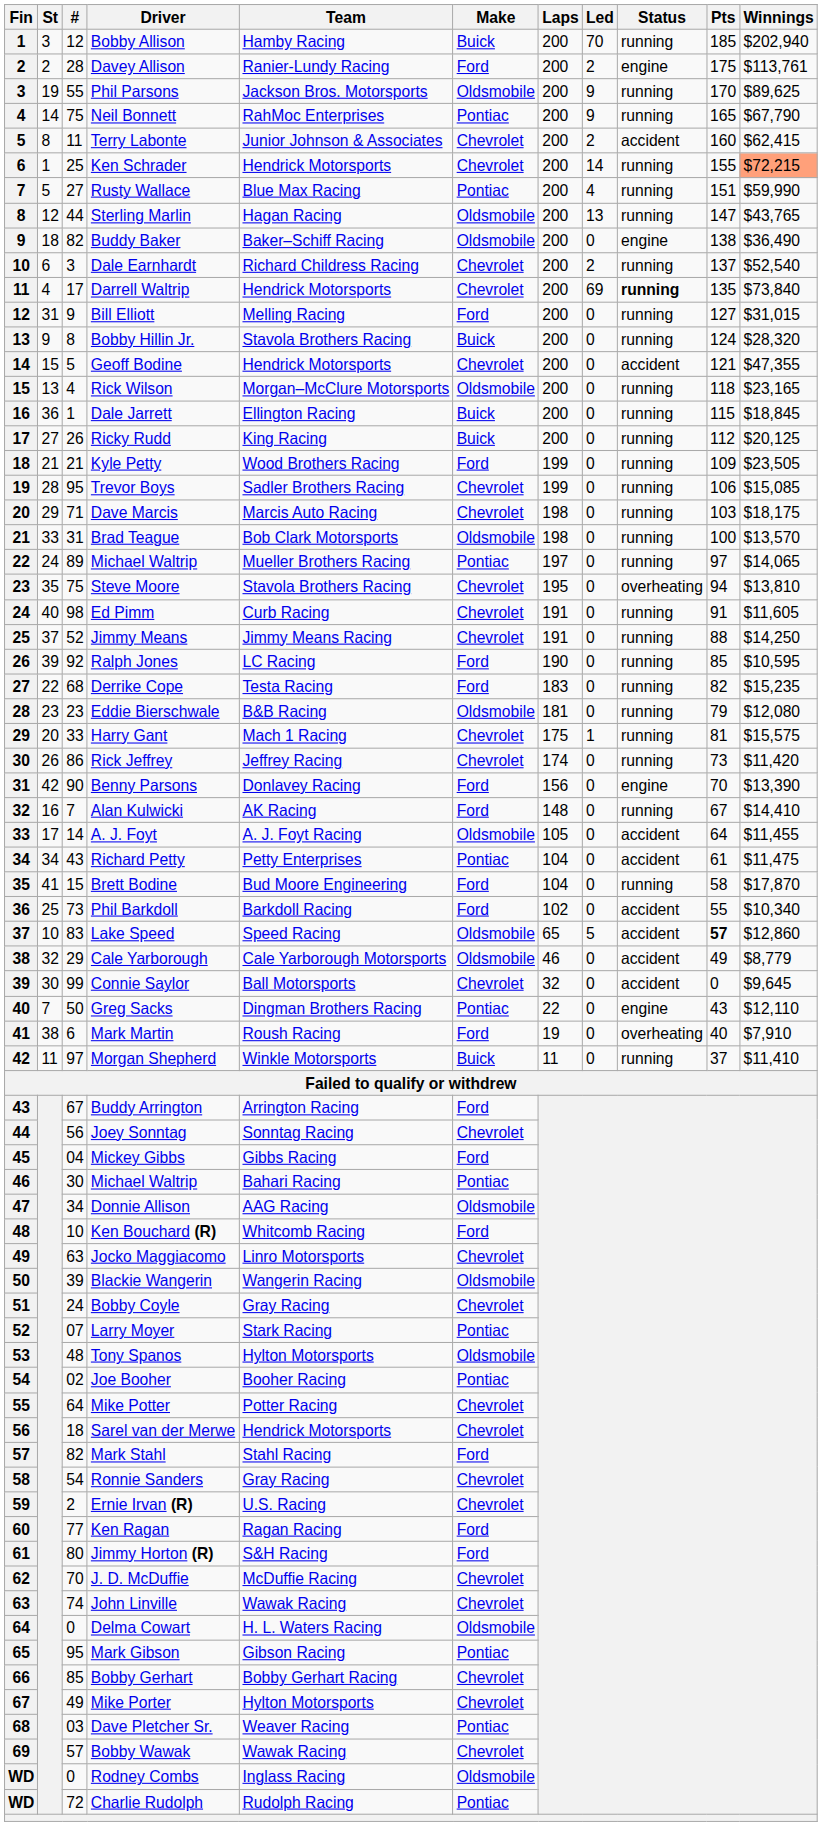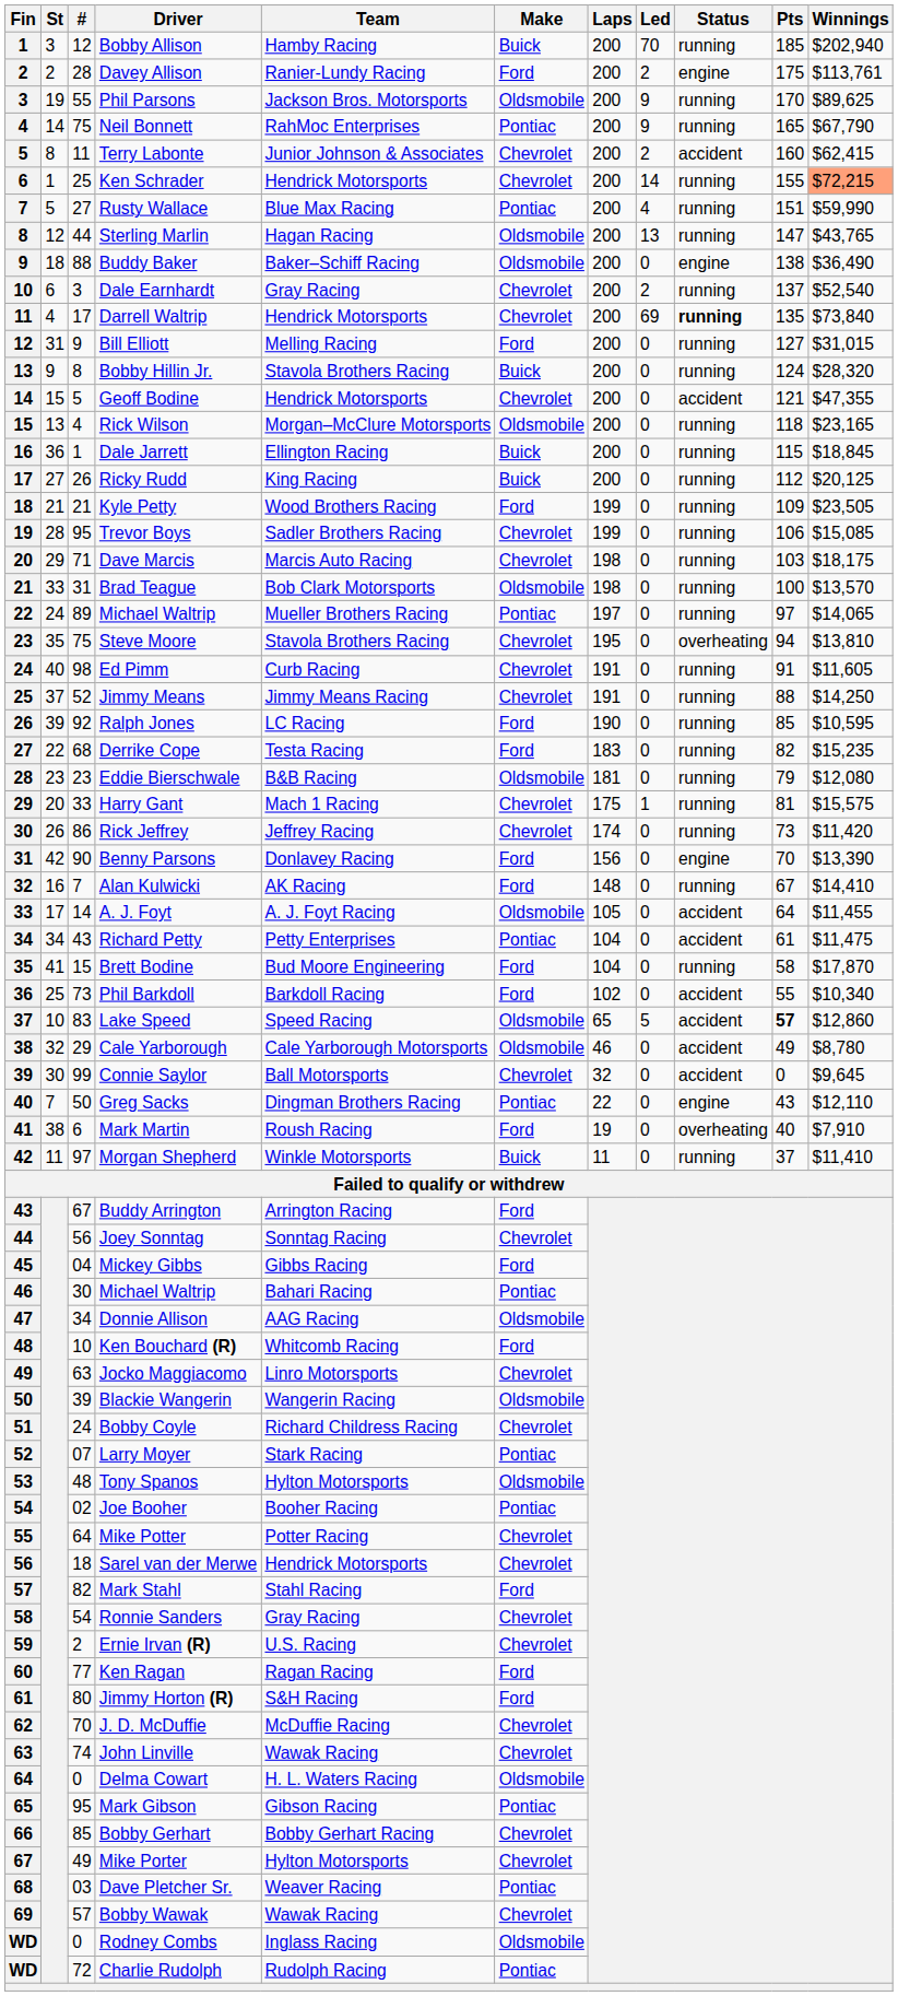 <table class="wikitable" style="font-size:95%">
 <tr>
 <th>Fin</th>
 <th>St</th>
 <th>#</th>
 <th>Driver</th>
 <th>Team</th>
 <th>Make</th>
 <th>Laps</th>
 <th>Led</th>
 <th>Status</th>
 <th>Pts</th>
 <th>Winnings</th>
 </tr>
 <tr>
 <th>1</th>
 <td>3</td>
 <td>12</td>
 <td><a href='#'>Bobby Allison</a></td>
 <td><a href='#'>Hamby Racing</a></td>
 <td><a href='#'>Buick</a></td>
 <td>200</td>
 <td>70</td>
 <td>running</td>
 <td>185</td>
 <td>$202,940</td>
 </tr>
 <tr>
 <th>2</th>
 <td>2</td>
 <td>28</td>
 <td><a href='#'>Davey Allison</a></td>
 <td><a href='#'>Ranier-Lundy Racing</a></td>
 <td><a href='#'>Ford</a></td>
 <td>200</td>
 <td>2</td>
 <td>engine</td>
 <td>175</td>
 <td>$113,761</td>
 </tr>
 <tr>
 <th>3</th>
 <td>19</td>
 <td>55</td>
 <td><a href='#'>Phil Parsons</a></td>
 <td><a href='#'>Jackson Bros. Motorsports</a></td>
 <td><a href='#'>Oldsmobile</a></td>
 <td>200</td>
 <td>9</td>
 <td>running</td>
 <td>170</td>
 <td>$89,625</td>
 </tr>
 <tr>
 <th>4</th>
 <td>14</td>
 <td>75</td>
 <td><a href='#'>Neil Bonnett</a></td>
 <td><a href='#'>RahMoc Enterprises</a></td>
 <td><a href='#'>Pontiac</a></td>
 <td>200</td>
 <td>9</td>
 <td>running</td>
 <td>165</td>
 <td>$67,790</td>
 </tr>
 <tr>
 <th>5</th>
 <td>8</td>
 <td>11</td>
 <td><a href='#'>Terry Labonte</a></td>
 <td><a href='#'>Junior Johnson & Associates</a></td>
 <td><a href='#'>Chevrolet</a></td>
 <td>200</td>
 <td>2</td>
 <td>accident</td>
 <td>160</td>
 <td>$62,415</td>
 </tr>
 <tr>
 <th>6</th>
 <td>1</td>
 <td>25</td>
 <td><a href='#'>Ken Schrader</a></td>
 <td><a href='#'>Hendrick Motorsports</a></td>
 <td><a href='#'>Chevrolet</a></td>
 <td>200</td>
 <td>14</td>
 <td>running</td>
 <td>155</td>
 <td style="background: lightsalmon;">$72,215</td>
 </tr>
 <tr>
 <th>7</th>
 <td>5</td>
 <td>27</td>
 <td><a href='#'>Rusty Wallace</a></td>
 <td><a href='#'>Blue Max Racing</a></td>
 <td><a href='#'>Pontiac</a></td>
 <td>200</td>
 <td>4</td>
 <td>running</td>
 <td>151</td>
 <td>$59,990</td>
 </tr>
 <tr>
 <th>8</th>
 <td>12</td>
 <td>44</td>
 <td><a href='#'>Sterling Marlin</a></td>
 <td><a href='#'>Hagan Racing</a></td>
 <td><a href='#'>Oldsmobile</a></td>
 <td>200</td>
 <td>13</td>
 <td>running</td>
 <td>147</td>
 <td>$43,765</td>
 </tr>
 <tr>
 <th>9</th>
 <td>18</td>
-<td>82</td>
+<td>88</td>
 <td><a href='#'>Buddy Baker</a></td>
 <td><a href='#'>Baker–Schiff Racing</a></td>
 <td><a href='#'>Oldsmobile</a></td>
 <td>200</td>
 <td>0</td>
 <td>engine</td>
 <td>138</td>
 <td>$36,490</td>
 </tr>
 <tr>
 <th>10</th>
 <td>6</td>
 <td>3</td>
 <td><a href='#'>Dale Earnhardt</a></td>
-<td><a href='#'>Richard Childress Racing</a></td>
+<td><a href='#'>Gray Racing</a></td>
 <td><a href='#'>Chevrolet</a></td>
 <td>200</td>
 <td>2</td>
 <td>running</td>
 <td>137</td>
 <td>$52,540</td>
 </tr>
 <tr>
 <th>11</th>
 <td>4</td>
 <td>17</td>
 <td><a href='#'>Darrell Waltrip</a></td>
 <td><a href='#'>Hendrick Motorsports</a></td>
 <td><a href='#'>Chevrolet</a></td>
 <td>200</td>
 <td>69</td>
 <td><strong>running</strong></td>
 <td>135</td>
 <td>$73,840</td>
 </tr>
 <tr>
 <th>12</th>
 <td>31</td>
 <td>9</td>
 <td><a href='#'>Bill Elliott</a></td>
 <td><a href='#'>Melling Racing</a></td>
 <td><a href='#'>Ford</a></td>
 <td>200</td>
 <td>0</td>
 <td>running</td>
 <td>127</td>
 <td>$31,015</td>
 </tr>
 <tr>
 <th>13</th>
 <td>9</td>
 <td>8</td>
 <td><a href='#'>Bobby Hillin Jr.</a></td>
 <td><a href='#'>Stavola Brothers Racing</a></td>
 <td><a href='#'>Buick</a></td>
 <td>200</td>
 <td>0</td>
 <td>running</td>
 <td>124</td>
 <td>$28,320</td>
 </tr>
 <tr>
 <th>14</th>
 <td>15</td>
 <td>5</td>
 <td><a href='#'>Geoff Bodine</a></td>
 <td><a href='#'>Hendrick Motorsports</a></td>
 <td><a href='#'>Chevrolet</a></td>
 <td>200</td>
 <td>0</td>
 <td>accident</td>
 <td>121</td>
 <td>$47,355</td>
 </tr>
 <tr>
 <th>15</th>
 <td>13</td>
 <td>4</td>
 <td><a href='#'>Rick Wilson</a></td>
 <td><a href='#'>Morgan–McClure Motorsports</a></td>
 <td><a href='#'>Oldsmobile</a></td>
 <td>200</td>
 <td>0</td>
 <td>running</td>
 <td>118</td>
 <td>$23,165</td>
 </tr>
 <tr>
 <th>16</th>
 <td>36</td>
 <td>1</td>
 <td><a href='#'>Dale Jarrett</a></td>
 <td><a href='#'>Ellington Racing</a></td>
 <td><a href='#'>Buick</a></td>
 <td>200</td>
 <td>0</td>
 <td>running</td>
 <td>115</td>
 <td>$18,845</td>
 </tr>
 <tr>
 <th>17</th>
 <td>27</td>
 <td>26</td>
 <td><a href='#'>Ricky Rudd</a></td>
 <td><a href='#'>King Racing</a></td>
 <td><a href='#'>Buick</a></td>
 <td>200</td>
 <td>0</td>
 <td>running</td>
 <td>112</td>
 <td>$20,125</td>
 </tr>
 <tr>
 <th>18</th>
 <td>21</td>
 <td>21</td>
 <td><a href='#'>Kyle Petty</a></td>
 <td><a href='#'>Wood Brothers Racing</a></td>
 <td><a href='#'>Ford</a></td>
 <td>199</td>
 <td>0</td>
 <td>running</td>
 <td>109</td>
 <td>$23,505</td>
 </tr>
 <tr>
 <th>19</th>
 <td>28</td>
 <td>95</td>
 <td><a href='#'>Trevor Boys</a></td>
 <td><a href='#'>Sadler Brothers Racing</a></td>
 <td><a href='#'>Chevrolet</a></td>
 <td>199</td>
 <td>0</td>
 <td>running</td>
 <td>106</td>
 <td>$15,085</td>
 </tr>
 <tr>
 <th>20</th>
 <td>29</td>
 <td>71</td>
 <td><a href='#'>Dave Marcis</a></td>
 <td><a href='#'>Marcis Auto Racing</a></td>
 <td><a href='#'>Chevrolet</a></td>
 <td>198</td>
 <td>0</td>
 <td>running</td>
 <td>103</td>
 <td>$18,175</td>
 </tr>
 <tr>
 <th>21</th>
 <td>33</td>
 <td>31</td>
 <td><a href='#'>Brad Teague</a></td>
 <td><a href='#'>Bob Clark Motorsports</a></td>
 <td><a href='#'>Oldsmobile</a></td>
 <td>198</td>
 <td>0</td>
 <td>running</td>
 <td>100</td>
 <td>$13,570</td>
 </tr>
 <tr>
 <th>22</th>
 <td>24</td>
 <td>89</td>
 <td><a href='#'>Michael Waltrip</a></td>
 <td><a href='#'>Mueller Brothers Racing</a></td>
 <td><a href='#'>Pontiac</a></td>
 <td>197</td>
 <td>0</td>
 <td>running</td>
 <td>97</td>
 <td>$14,065</td>
 </tr>
 <tr>
 <th>23</th>
 <td>35</td>
 <td>75</td>
 <td><a href='#'>Steve Moore</a></td>
 <td><a href='#'>Stavola Brothers Racing</a></td>
 <td><a href='#'>Chevrolet</a></td>
 <td>195</td>
 <td>0</td>
 <td>overheating</td>
 <td>94</td>
 <td>$13,810</td>
 </tr>
 <tr>
 <th>24</th>
 <td>40</td>
 <td>98</td>
 <td><a href='#'>Ed Pimm</a></td>
 <td><a href='#'>Curb Racing</a></td>
 <td><a href='#'>Chevrolet</a></td>
 <td>191</td>
 <td>0</td>
 <td>running</td>
 <td>91</td>
 <td>$11,605</td>
 </tr>
 <tr>
 <th>25</th>
 <td>37</td>
 <td>52</td>
 <td><a href='#'>Jimmy Means</a></td>
 <td><a href='#'>Jimmy Means Racing</a></td>
 <td><a href='#'>Chevrolet</a></td>
 <td>191</td>
 <td>0</td>
 <td>running</td>
 <td>88</td>
 <td>$14,250</td>
 </tr>
 <tr>
 <th>26</th>
 <td>39</td>
 <td>92</td>
 <td><a href='#'>Ralph Jones</a></td>
 <td><a href='#'>LC Racing</a></td>
 <td><a href='#'>Ford</a></td>
 <td>190</td>
 <td>0</td>
 <td>running</td>
 <td>85</td>
 <td>$10,595</td>
 </tr>
 <tr>
 <th>27</th>
 <td>22</td>
 <td>68</td>
 <td><a href='#'>Derrike Cope</a></td>
 <td><a href='#'>Testa Racing</a></td>
 <td><a href='#'>Ford</a></td>
 <td>183</td>
 <td>0</td>
 <td>running</td>
 <td>82</td>
 <td>$15,235</td>
 </tr>
 <tr>
 <th>28</th>
 <td>23</td>
 <td>23</td>
 <td><a href='#'>Eddie Bierschwale</a></td>
 <td><a href='#'>B&B Racing</a></td>
 <td><a href='#'>Oldsmobile</a></td>
 <td>181</td>
 <td>0</td>
 <td>running</td>
 <td>79</td>
 <td>$12,080</td>
 </tr>
 <tr>
 <th>29</th>
 <td>20</td>
 <td>33</td>
 <td><a href='#'>Harry Gant</a></td>
 <td><a href='#'>Mach 1 Racing</a></td>
 <td><a href='#'>Chevrolet</a></td>
 <td>175</td>
 <td>1</td>
 <td>running</td>
 <td>81</td>
 <td>$15,575</td>
 </tr>
 <tr>
 <th>30</th>
 <td>26</td>
 <td>86</td>
 <td><a href='#'>Rick Jeffrey</a></td>
 <td><a href='#'>Jeffrey Racing</a></td>
 <td><a href='#'>Chevrolet</a></td>
 <td>174</td>
 <td>0</td>
 <td>running</td>
 <td>73</td>
 <td>$11,420</td>
 </tr>
 <tr>
 <th>31</th>
 <td>42</td>
 <td>90</td>
 <td><a href='#'>Benny Parsons</a></td>
 <td><a href='#'>Donlavey Racing</a></td>
 <td><a href='#'>Ford</a></td>
 <td>156</td>
 <td>0</td>
 <td>engine</td>
 <td>70</td>
 <td>$13,390</td>
 </tr>
 <tr>
 <th>32</th>
 <td>16</td>
 <td>7</td>
 <td><a href='#'>Alan Kulwicki</a></td>
 <td><a href='#'>AK Racing</a></td>
 <td><a href='#'>Ford</a></td>
 <td>148</td>
 <td>0</td>
 <td>running</td>
 <td>67</td>
 <td>$14,410</td>
 </tr>
 <tr>
 <th>33</th>
 <td>17</td>
 <td>14</td>
 <td><a href='#'>A. J. Foyt</a></td>
 <td><a href='#'>A. J. Foyt Racing</a></td>
 <td><a href='#'>Oldsmobile</a></td>
 <td>105</td>
 <td>0</td>
 <td>accident</td>
 <td>64</td>
 <td>$11,455</td>
 </tr>
 <tr>
 <th>34</th>
 <td>34</td>
 <td>43</td>
 <td><a href='#'>Richard Petty</a></td>
 <td><a href='#'>Petty Enterprises</a></td>
 <td><a href='#'>Pontiac</a></td>
 <td>104</td>
 <td>0</td>
 <td>accident</td>
 <td>61</td>
 <td>$11,475</td>
 </tr>
 <tr>
 <th>35</th>
 <td>41</td>
 <td>15</td>
 <td><a href='#'>Brett Bodine</a></td>
 <td><a href='#'>Bud Moore Engineering</a></td>
 <td><a href='#'>Ford</a></td>
 <td>104</td>
 <td>0</td>
 <td>running</td>
 <td>58</td>
 <td>$17,870</td>
 </tr>
 <tr>
 <th>36</th>
 <td>25</td>
 <td>73</td>
 <td><a href='#'>Phil Barkdoll</a></td>
 <td><a href='#'>Barkdoll Racing</a></td>
 <td><a href='#'>Ford</a></td>
 <td>102</td>
 <td>0</td>
 <td>accident</td>
 <td>55</td>
 <td>$10,340</td>
 </tr>
 <tr>
 <th>37</th>
 <td>10</td>
 <td>83</td>
 <td><a href='#'>Lake Speed</a></td>
 <td><a href='#'>Speed Racing</a></td>
 <td><a href='#'>Oldsmobile</a></td>
 <td>65</td>
 <td>5</td>
 <td>accident</td>
 <td><strong>57</strong></td>
 <td>$12,860</td>
 </tr>
 <tr>
 <th>38</th>
 <td>32</td>
 <td>29</td>
 <td><a href='#'>Cale Yarborough</a></td>
 <td><a href='#'>Cale Yarborough Motorsports</a></td>
 <td><a href='#'>Oldsmobile</a></td>
 <td>46</td>
 <td>0</td>
 <td>accident</td>
 <td>49</td>
-<td>$8,779</td>
+<td>$8,780</td>
 </tr>
 <tr>
 <th>39</th>
 <td>30</td>
 <td>99</td>
 <td><a href='#'>Connie Saylor</a></td>
 <td><a href='#'>Ball Motorsports</a></td>
 <td><a href='#'>Chevrolet</a></td>
 <td>32</td>
 <td>0</td>
 <td>accident</td>
 <td>0</td>
 <td>$9,645</td>
 </tr>
 <tr>
 <th>40</th>
 <td>7</td>
 <td>50</td>
 <td><a href='#'>Greg Sacks</a></td>
 <td><a href='#'>Dingman Brothers Racing</a></td>
 <td><a href='#'>Pontiac</a></td>
 <td>22</td>
 <td>0</td>
 <td>engine</td>
 <td>43</td>
 <td>$12,110</td>
 </tr>
 <tr>
 <th>41</th>
 <td>38</td>
 <td>6</td>
 <td><a href='#'>Mark Martin</a></td>
 <td><a href='#'>Roush Racing</a></td>
 <td><a href='#'>Ford</a></td>
 <td>19</td>
 <td>0</td>
 <td>overheating</td>
 <td>40</td>
 <td>$7,910</td>
 </tr>
 <tr>
 <th>42</th>
 <td>11</td>
 <td>97</td>
 <td><a href='#'>Morgan Shepherd</a></td>
 <td><a href='#'>Winkle Motorsports</a></td>
 <td><a href='#'>Buick</a></td>
 <td>11</td>
 <td>0</td>
 <td>running</td>
 <td>37</td>
 <td>$11,410</td>
 </tr>
 <tr>
 <th colspan="11">Failed to qualify or withdrew</th>
 </tr>
 <tr>
 <th>43</th>
 <th rowspan="29"></th>
 <td>67</td>
 <td><a href='#'>Buddy Arrington</a></td>
 <td><a href='#'>Arrington Racing</a></td>
 <td><a href='#'>Ford</a></td>
 <th colspan="5" rowspan="29"></th>
 </tr>
 <tr>
 <th>44</th>
 <td>56</td>
 <td><a href='#'>Joey Sonntag</a></td>
 <td><a href='#'>Sonntag Racing</a></td>
 <td><a href='#'>Chevrolet</a></td>
 </tr>
 <tr>
 <th>45</th>
 <td>04</td>
 <td><a href='#'>Mickey Gibbs</a></td>
 <td><a href='#'>Gibbs Racing</a></td>
 <td><a href='#'>Ford</a></td>
 </tr>
 <tr>
 <th>46</th>
 <td>30</td>
 <td><a href='#'>Michael Waltrip</a></td>
 <td><a href='#'>Bahari Racing</a></td>
 <td><a href='#'>Pontiac</a></td>
 </tr>
 <tr>
 <th>47</th>
 <td>34</td>
 <td><a href='#'>Donnie Allison</a></td>
 <td><a href='#'>AAG Racing</a></td>
 <td><a href='#'>Oldsmobile</a></td>
 </tr>
 <tr>
 <th>48</th>
 <td>10</td>
 <td><a href='#'>Ken Bouchard</a> <strong>(R)</strong></td>
 <td><a href='#'>Whitcomb Racing</a></td>
 <td><a href='#'>Ford</a></td>
 </tr>
 <tr>
 <th>49</th>
 <td>63</td>
 <td><a href='#'>Jocko Maggiacomo</a></td>
 <td><a href='#'>Linro Motorsports</a></td>
 <td><a href='#'>Chevrolet</a></td>
 </tr>
 <tr>
 <th>50</th>
 <td>39</td>
 <td><a href='#'>Blackie Wangerin</a></td>
 <td><a href='#'>Wangerin Racing</a></td>
 <td><a href='#'>Oldsmobile</a></td>
 </tr>
 <tr>
 <th>51</th>
 <td>24</td>
 <td><a href='#'>Bobby Coyle</a></td>
-<td><a href='#'>Gray Racing</a></td>
+<td><a href='#'>Richard Childress Racing</a></td>
 <td><a href='#'>Chevrolet</a></td>
 </tr>
 <tr>
 <th>52</th>
 <td>07</td>
 <td><a href='#'>Larry Moyer</a></td>
 <td><a href='#'>Stark Racing</a></td>
 <td><a href='#'>Pontiac</a></td>
 </tr>
 <tr>
 <th>53</th>
 <td>48</td>
 <td><a href='#'>Tony Spanos</a></td>
 <td><a href='#'>Hylton Motorsports</a></td>
 <td><a href='#'>Oldsmobile</a></td>
 </tr>
 <tr>
 <th>54</th>
 <td>02</td>
 <td><a href='#'>Joe Booher</a></td>
 <td><a href='#'>Booher Racing</a></td>
 <td><a href='#'>Pontiac</a></td>
 </tr>
 <tr>
 <th>55</th>
 <td>64</td>
 <td><a href='#'>Mike Potter</a></td>
 <td><a href='#'>Potter Racing</a></td>
 <td><a href='#'>Chevrolet</a></td>
 </tr>
 <tr>
 <th>56</th>
 <td>18</td>
 <td><a href='#'>Sarel van der Merwe</a></td>
 <td><a href='#'>Hendrick Motorsports</a></td>
 <td><a href='#'>Chevrolet</a></td>
 </tr>
 <tr>
 <th>57</th>
 <td>82</td>
 <td><a href='#'>Mark Stahl</a></td>
 <td><a href='#'>Stahl Racing</a></td>
 <td><a href='#'>Ford</a></td>
 </tr>
 <tr>
 <th>58</th>
 <td>54</td>
 <td><a href='#'>Ronnie Sanders</a></td>
 <td><a href='#'>Gray Racing</a></td>
 <td><a href='#'>Chevrolet</a></td>
 </tr>
 <tr>
 <th>59</th>
 <td>2</td>
 <td><a href='#'>Ernie Irvan</a> <strong>(R)</strong></td>
 <td><a href='#'>U.S. Racing</a></td>
 <td><a href='#'>Chevrolet</a></td>
 </tr>
 <tr>
 <th>60</th>
 <td>77</td>
 <td><a href='#'>Ken Ragan</a></td>
 <td><a href='#'>Ragan Racing</a></td>
 <td><a href='#'>Ford</a></td>
 </tr>
 <tr>
 <th>61</th>
 <td>80</td>
 <td><a href='#'>Jimmy Horton</a> <strong>(R)</strong></td>
 <td><a href='#'>S&H Racing</a></td>
 <td><a href='#'>Ford</a></td>
 </tr>
 <tr>
 <th>62</th>
 <td>70</td>
 <td><a href='#'>J. D. McDuffie</a></td>
 <td><a href='#'>McDuffie Racing</a></td>
 <td><a href='#'>Chevrolet</a></td>
 </tr>
 <tr>
 <th>63</th>
 <td>74</td>
 <td><a href='#'>John Linville</a></td>
 <td><a href='#'>Wawak Racing</a></td>
 <td><a href='#'>Chevrolet</a></td>
 </tr>
 <tr>
 <th>64</th>
 <td>0</td>
 <td><a href='#'>Delma Cowart</a></td>
 <td><a href='#'>H. L. Waters Racing</a></td>
 <td><a href='#'>Oldsmobile</a></td>
 </tr>
 <tr>
 <th>65</th>
 <td>95</td>
 <td><a href='#'>Mark Gibson</a></td>
 <td><a href='#'>Gibson Racing</a></td>
 <td><a href='#'>Pontiac</a></td>
 </tr>
 <tr>
 <th>66</th>
 <td>85</td>
 <td><a href='#'>Bobby Gerhart</a></td>
 <td><a href='#'>Bobby Gerhart Racing</a></td>
 <td><a href='#'>Chevrolet</a></td>
 </tr>
 <tr>
 <th>67</th>
 <td>49</td>
 <td><a href='#'>Mike Porter</a></td>
 <td><a href='#'>Hylton Motorsports</a></td>
 <td><a href='#'>Chevrolet</a></td>
 </tr>
 <tr>
 <th>68</th>
 <td>03</td>
 <td><a href='#'>Dave Pletcher Sr.</a></td>
 <td><a href='#'>Weaver Racing</a></td>
 <td><a href='#'>Pontiac</a></td>
 </tr>
 <tr>
 <th>69</th>
 <td>57</td>
 <td><a href='#'>Bobby Wawak</a></td>
 <td><a href='#'>Wawak Racing</a></td>
 <td><a href='#'>Chevrolet</a></td>
 </tr>
 <tr>
 <th>WD</th>
 <td>0</td>
 <td><a href='#'>Rodney Combs</a></td>
 <td><a href='#'>Inglass Racing</a></td>
 <td><a href='#'>Oldsmobile</a></td>
 </tr>
 <tr>
 <th>WD</th>
 <td>72</td>
 <td><a href='#'>Charlie Rudolph</a></td>
 <td><a href='#'>Rudolph Racing</a></td>
 <td><a href='#'>Pontiac</a></td>
 </tr>
 <tr>
 <th colspan="11"></th>
 </tr>
 </table>
